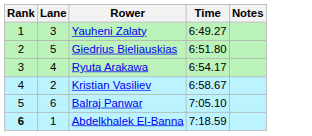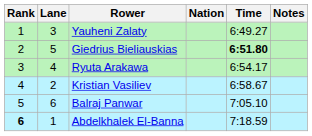 <table class="wikitable sortable" style="text-align:center">
 <tr>
 <th>Rank</th>
 <th>Lane</th>
 <th>Rower</th>
+<th>Nation</th>
 <th>Time</th>
 <th>Notes</th>
 </tr>
 <tr bgcolor="bbf3bb">
 <td>1</td>
 <td>3</td>
 <td align=left><a href='#'>Yauheni Zalaty</a></td>
+<td align=left></td>
 <td>6:49.27</td>
 <td></td>
 </tr>
 <tr bgcolor="bbf3bb">
 <td>2</td>
 <td>5</td>
 <td align=left><a href='#'>Giedrius Bieliauskias</a></td>
-<td>6:51.80</td>
+<td align=left></td>
+<td><strong>6:51.80</strong></td>
 <td></td>
 </tr>
 <tr bgcolor="bbf3bb">
 <td>3</td>
 <td>4</td>
 <td align=left><a href='#'>Ryuta Arakawa</a></td>
+<td align=left></td>
 <td>6:54.17</td>
 <td></td>
 </tr>
 <tr bgcolor="bbf3ff">
 <td>4</td>
 <td>2</td>
 <td align=left><a href='#'>Kristian Vasiliev</a></td>
+<td align=left></td>
 <td>6:58.67</td>
 <td></td>
 </tr>
 <tr bgcolor="bbf3ff">
 <td>5</td>
 <td>6</td>
 <td align=left><a href='#'>Balraj Panwar</a></td>
+<td align=left></td>
 <td>7:05.10</td>
 <td></td>
 </tr>
 <tr bgcolor="bbf3ff">
 <td><strong>6</strong></td>
 <td>1</td>
 <td align=left><a href='#'>Abdelkhalek El-Banna</a></td>
+<td align=left></td>
 <td>7:18.59</td>
 <td></td>
 </tr>
 </table>
